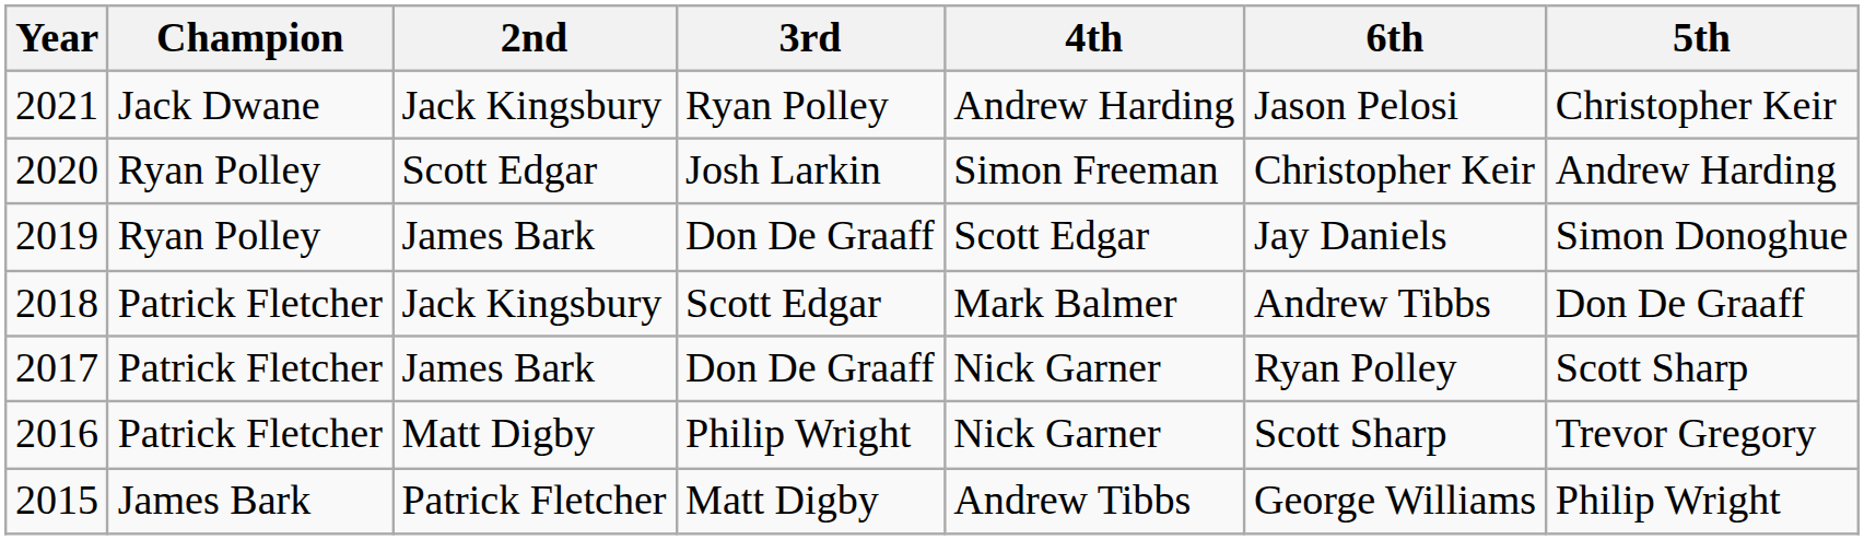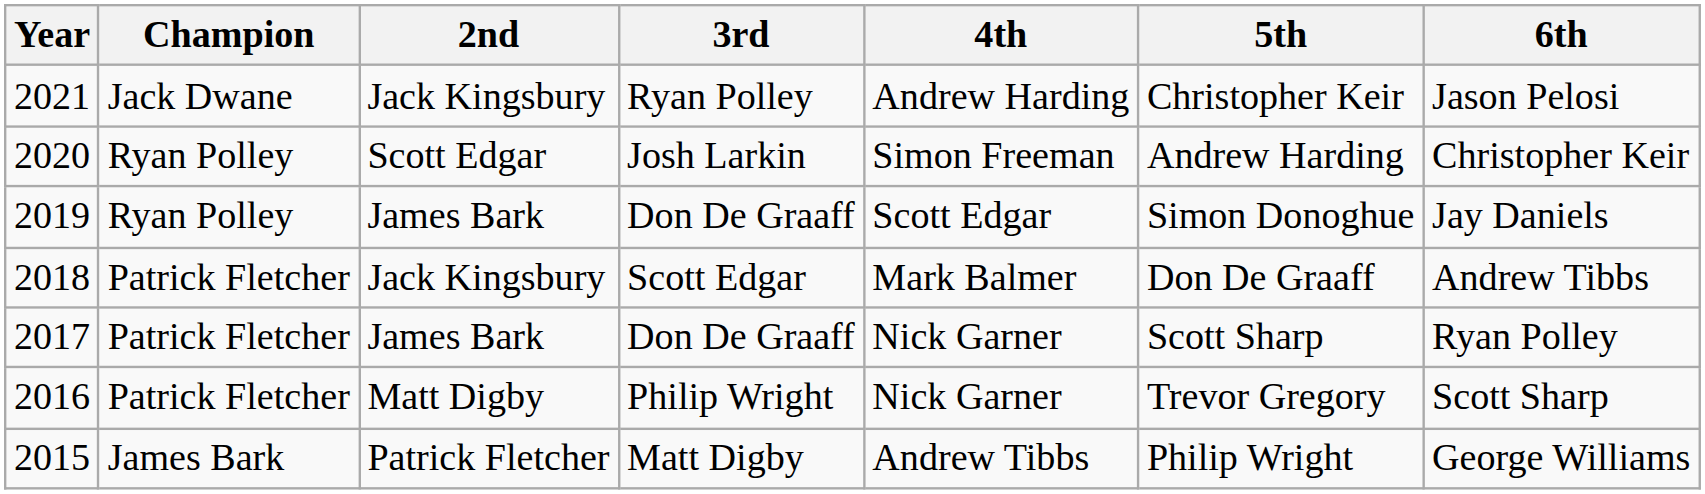 <table class="wikitable">
 <tr>
 <th>Year</th>
 <th>Champion</th>
 <th>2nd</th>
 <th>3rd</th>
 <th>4th</th>
+<th>5th</th>
 <th>6th</th>
-<th>5th</th>
 </tr>
 <tr>
 <td>2021</td>
 <td>Jack Dwane</td>
 <td>Jack Kingsbury</td>
 <td>Ryan Polley</td>
 <td>Andrew Harding</td>
+<td>Christopher Keir</td>
 <td>Jason Pelosi</td>
-<td>Christopher Keir</td>
 </tr>
 <tr>
 <td>2020</td>
 <td>Ryan Polley</td>
 <td>Scott Edgar</td>
 <td>Josh Larkin</td>
 <td>Simon Freeman</td>
+<td>Andrew Harding</td>
 <td>Christopher Keir</td>
-<td>Andrew Harding</td>
 </tr>
 <tr>
 <td>2019</td>
 <td>Ryan Polley</td>
 <td>James Bark</td>
 <td>Don De Graaff</td>
 <td>Scott Edgar</td>
+<td>Simon Donoghue</td>
 <td>Jay Daniels</td>
-<td>Simon Donoghue</td>
 </tr>
 <tr>
 <td>2018</td>
 <td>Patrick Fletcher</td>
 <td>Jack Kingsbury</td>
 <td>Scott Edgar</td>
 <td>Mark Balmer</td>
+<td>Don De Graaff</td>
 <td>Andrew Tibbs</td>
-<td>Don De Graaff</td>
 </tr>
 <tr>
 <td>2017</td>
 <td>Patrick Fletcher</td>
 <td>James Bark</td>
 <td>Don De Graaff</td>
 <td>Nick Garner</td>
+<td>Scott Sharp</td>
 <td>Ryan Polley</td>
-<td>Scott Sharp</td>
 </tr>
 <tr>
 <td>2016</td>
 <td>Patrick Fletcher</td>
 <td>Matt Digby</td>
 <td>Philip Wright</td>
 <td>Nick Garner</td>
+<td>Trevor Gregory</td>
 <td>Scott Sharp</td>
-<td>Trevor Gregory</td>
 </tr>
 <tr>
 <td>2015</td>
 <td>James Bark</td>
 <td>Patrick Fletcher</td>
 <td>Matt Digby</td>
 <td>Andrew Tibbs</td>
+<td>Philip Wright</td>
 <td>George Williams</td>
-<td>Philip Wright</td>
 </tr>
 </table>
